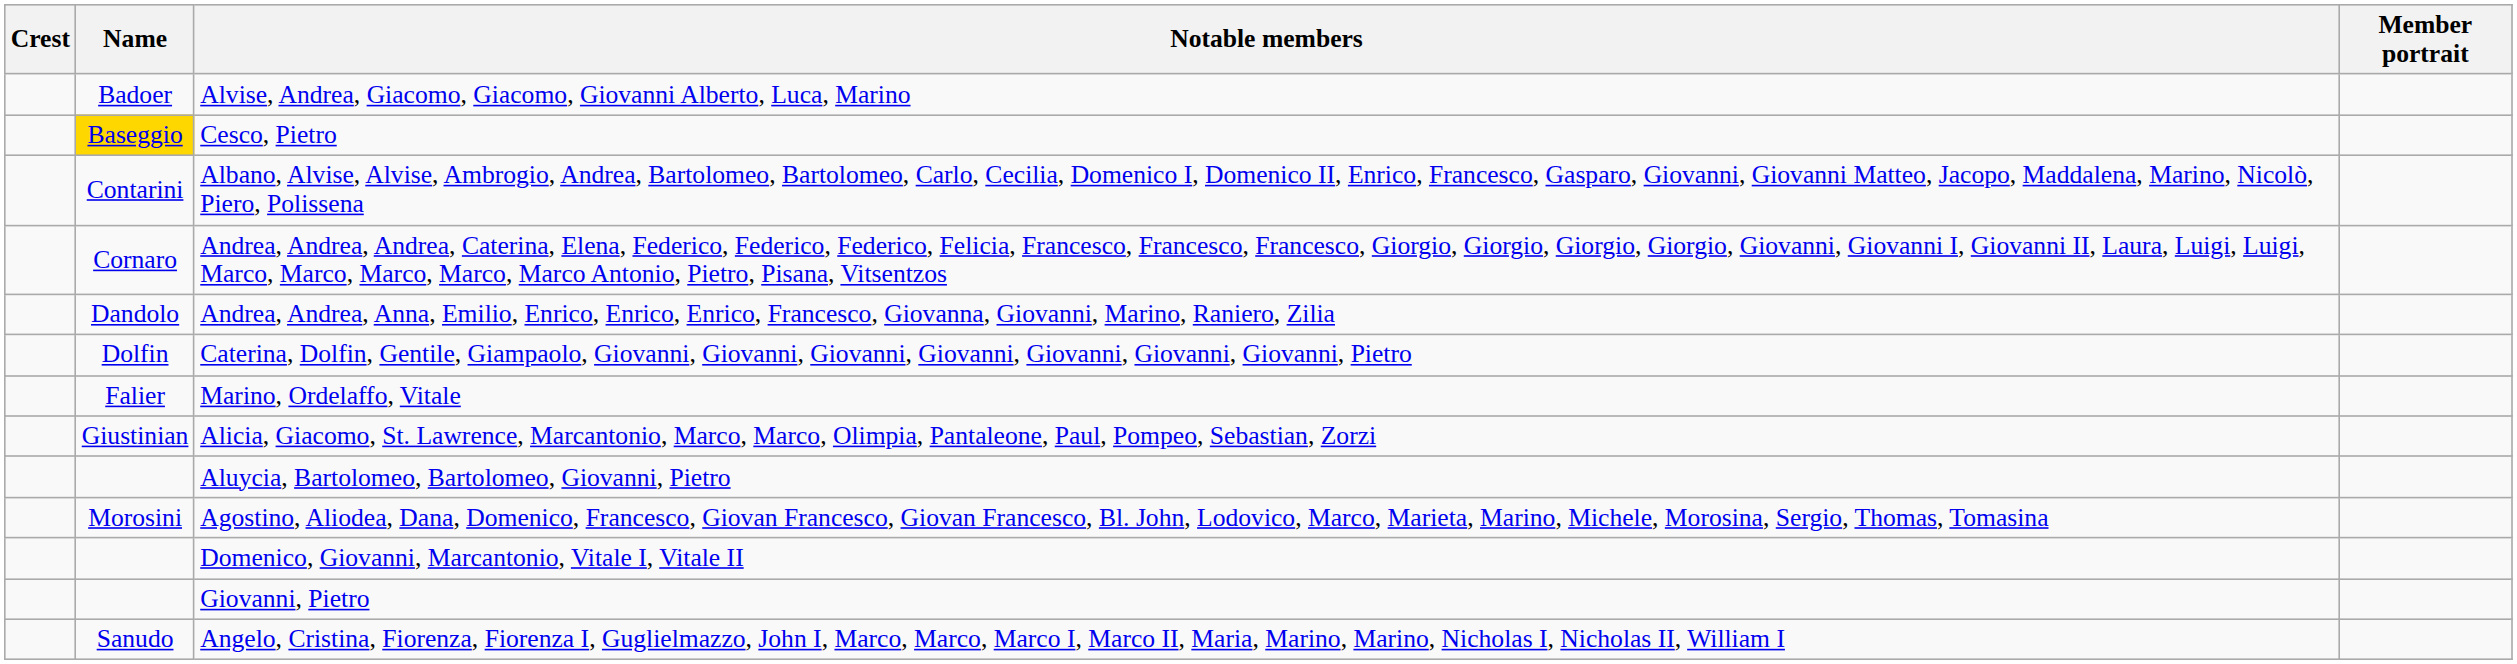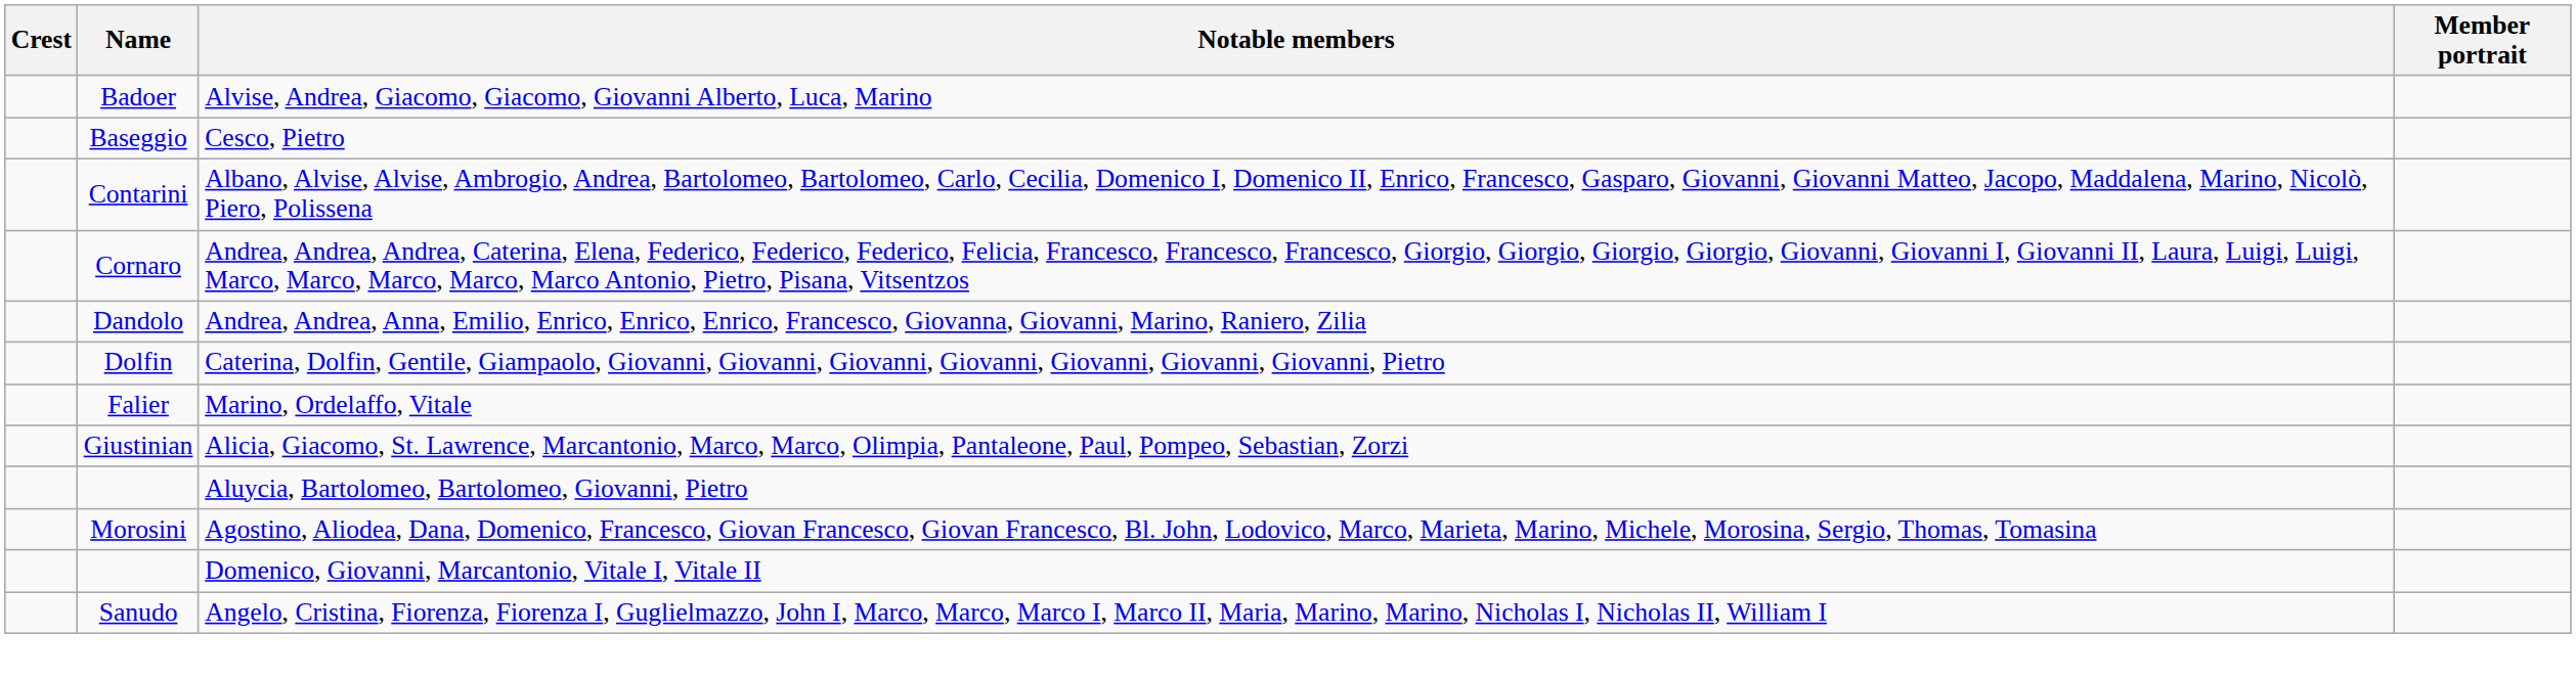 <table class="wikitable">
 <tr>
 <th>Crest</th>
 <th>Name</th>
 <th>Notable members</th>
 <th>Member portrait</th>
 </tr>
 <tr>
 <td style="text-align:center"></td>
 <td style="text-align:center"><a href='#'>Badoer</a></td>
 <td><a href='#'>Alvise</a>, <a href='#'>Andrea</a>, <a href='#'>Giacomo</a>, <a href='#'>Giacomo</a>, <a href='#'>Giovanni Alberto</a>, <a href='#'>Luca</a>, <a href='#'>Marino</a></td>
 <td style="text-align:center"></td>
 </tr>
 <tr>
 <td style="text-align:center"></td>
-<td style="background: gold; text-align:center"><a href='#'>Baseggio</a></td>
+<td style="text-align:center"><a href='#'>Baseggio</a></td>
 <td><a href='#'>Cesco</a>, <a href='#'>Pietro</a></td>
 <td></td>
 </tr>
 <tr>
 <td style="text-align:center"></td>
 <td style="text-align:center"><a href='#'>Contarini</a></td>
 <td><a href='#'>Albano</a>, <a href='#'>Alvise</a>, <a href='#'>Alvise</a>, <a href='#'>Ambrogio</a>, <a href='#'>Andrea</a>, <a href='#'>Bartolomeo</a>, <a href='#'>Bartolomeo</a>, <a href='#'>Carlo</a>, <a href='#'>Cecilia</a>, <a href='#'>Domenico I</a>, <a href='#'>Domenico II</a>, <a href='#'>Enrico</a>, <a href='#'>Francesco</a>, <a href='#'>Gasparo</a>, <a href='#'>Giovanni</a>, <a href='#'>Giovanni Matteo</a>, <a href='#'>Jacopo</a>, <a href='#'>Maddalena</a>, <a href='#'>Marino</a>, <a href='#'>Nicolò</a>, <a href='#'>Piero</a>, <a href='#'>Polissena</a></td>
 <td style="text-align:center"></td>
 </tr>
 <tr>
 <td style="text-align:center"></td>
 <td style="text-align:center"><a href='#'>Cornaro</a></td>
 <td><a href='#'>Andrea</a>, <a href='#'>Andrea</a>, <a href='#'>Andrea</a>, <a href='#'>Caterina</a>, <a href='#'>Elena</a>, <a href='#'>Federico</a>, <a href='#'>Federico</a>, <a href='#'>Federico</a>, <a href='#'>Felicia</a>, <a href='#'>Francesco</a>, <a href='#'>Francesco</a>, <a href='#'>Francesco</a>, <a href='#'>Giorgio</a>, <a href='#'>Giorgio</a>, <a href='#'>Giorgio</a>, <a href='#'>Giorgio</a>, <a href='#'>Giovanni</a>, <a href='#'>Giovanni I</a>, <a href='#'>Giovanni II</a>, <a href='#'>Laura</a>, <a href='#'>Luigi</a>, <a href='#'>Luigi</a>, <a href='#'>Marco</a>, <a href='#'>Marco</a>, <a href='#'>Marco</a>, <a href='#'>Marco</a>, <a href='#'>Marco Antonio</a>, <a href='#'>Pietro</a>, <a href='#'>Pisana</a>, <a href='#'>Vitsentzos</a></td>
 <td style="text-align:center"></td>
 </tr>
 <tr>
 <td style="text-align:center"></td>
 <td style="text-align:center"><a href='#'>Dandolo</a></td>
 <td><a href='#'>Andrea</a>, <a href='#'>Andrea</a>, <a href='#'>Anna</a>, <a href='#'>Emilio</a>, <a href='#'>Enrico</a>, <a href='#'>Enrico</a>, <a href='#'>Enrico</a>, <a href='#'>Francesco</a>, <a href='#'>Giovanna</a>, <a href='#'>Giovanni</a>, <a href='#'>Marino</a>, <a href='#'>Raniero</a>, <a href='#'>Zilia</a></td>
 <td style="text-align:center"></td>
 </tr>
 <tr>
 <td style="text-align:center"></td>
 <td style="text-align:center"><a href='#'>Dolfin</a></td>
 <td><a href='#'>Caterina</a>, <a href='#'>Dolfin</a>, <a href='#'>Gentile</a>, <a href='#'>Giampaolo</a>, <a href='#'>Giovanni</a>, <a href='#'>Giovanni</a>, <a href='#'>Giovanni</a>, <a href='#'>Giovanni</a>, <a href='#'>Giovanni</a>, <a href='#'>Giovanni</a>, <a href='#'>Giovanni</a>, <a href='#'>Pietro</a></td>
 <td style="text-align:center"></td>
 </tr>
 <tr>
 <td style="text-align:center"></td>
 <td style="text-align:center"><a href='#'>Falier</a></td>
 <td><a href='#'>Marino</a>, <a href='#'>Ordelaffo</a>, <a href='#'>Vitale</a></td>
 <td style="text-align:center"></td>
 </tr>
 <tr>
 <td style="text-align:center"></td>
 <td style="text-align:center"><a href='#'>Giustinian</a></td>
 <td><a href='#'>Alicia</a>, <a href='#'>Giacomo</a>, <a href='#'>St. Lawrence</a>, <a href='#'>Marcantonio</a>, <a href='#'>Marco</a>, <a href='#'>Marco</a>, <a href='#'>Olimpia</a>, <a href='#'>Pantaleone</a>, <a href='#'>Paul</a>, <a href='#'>Pompeo</a>, <a href='#'>Sebastian</a>, <a href='#'>Zorzi</a></td>
 <td style="text-align:center"></td>
 </tr>
 <tr>
 <td style="text-align:center"></td>
 <td style="text-align:center"></td>
 <td><a href='#'>Aluycia</a>, <a href='#'>Bartolomeo</a>, <a href='#'>Bartolomeo</a>, <a href='#'>Giovanni</a>, <a href='#'>Pietro</a></td>
 <td style="text-align:center"></td>
 </tr>
 <tr>
 <td style="text-align:center"></td>
 <td style="text-align:center"><a href='#'>Morosini</a></td>
 <td><a href='#'>Agostino</a>, <a href='#'>Aliodea</a>, <a href='#'>Dana</a>, <a href='#'>Domenico</a>, <a href='#'>Francesco</a>, <a href='#'>Giovan Francesco</a>, <a href='#'>Giovan Francesco</a>, <a href='#'>Bl. John</a>, <a href='#'>Lodovico</a>, <a href='#'>Marco</a>, <a href='#'>Marieta</a>, <a href='#'>Marino</a>, <a href='#'>Michele</a>, <a href='#'>Morosina</a>, <a href='#'>Sergio</a>, <a href='#'>Thomas</a>, <a href='#'>Tomasina</a></td>
 <td style="text-align:center"></td>
 </tr>
 <tr>
 <td style="text-align:center"></td>
 <td style="text-align:center"></td>
 <td><a href='#'>Domenico</a>, <a href='#'>Giovanni</a>, <a href='#'>Marcantonio</a>, <a href='#'>Vitale I</a>, <a href='#'>Vitale II</a></td>
 <td style="text-align:center"></td>
 </tr>
 <tr>
 <td style="text-align:center"></td>
-<td style="text-align:center"></td>
-<td><a href='#'>Giovanni</a>, <a href='#'>Pietro</a></td>
-<td style="text-align:center"></td>
-</tr>
-<tr>
-<td style="text-align:center"></td>
 <td style="text-align:center"><a href='#'>Sanudo</a></td>
 <td><a href='#'>Angelo</a>, <a href='#'>Cristina</a>, <a href='#'>Fiorenza</a>, <a href='#'>Fiorenza I</a>, <a href='#'>Guglielmazzo</a>, <a href='#'>John I</a>, <a href='#'>Marco</a>, <a href='#'>Marco</a>, <a href='#'>Marco I</a>, <a href='#'>Marco II</a>, <a href='#'>Maria</a>, <a href='#'>Marino</a>, <a href='#'>Marino</a>, <a href='#'>Nicholas I</a>, <a href='#'>Nicholas II</a>, <a href='#'>William I</a></td>
 <td></td>
 </tr>
 </table>
